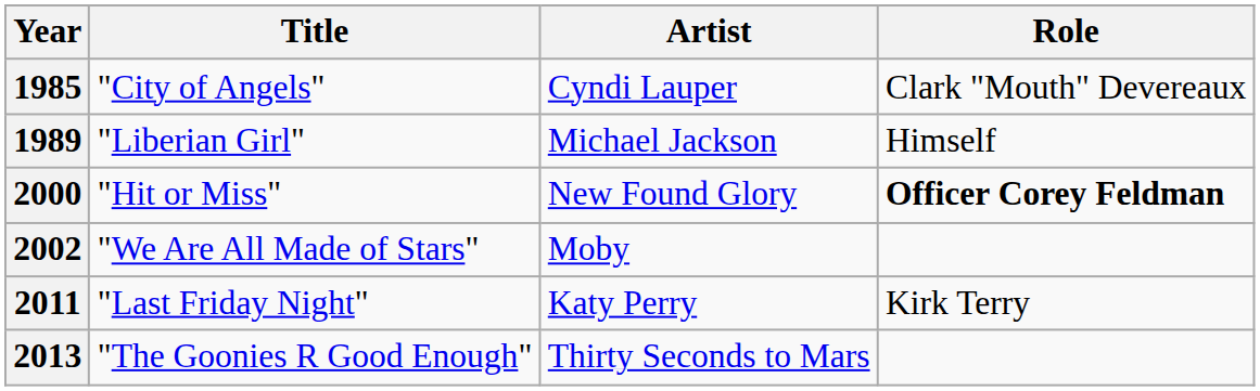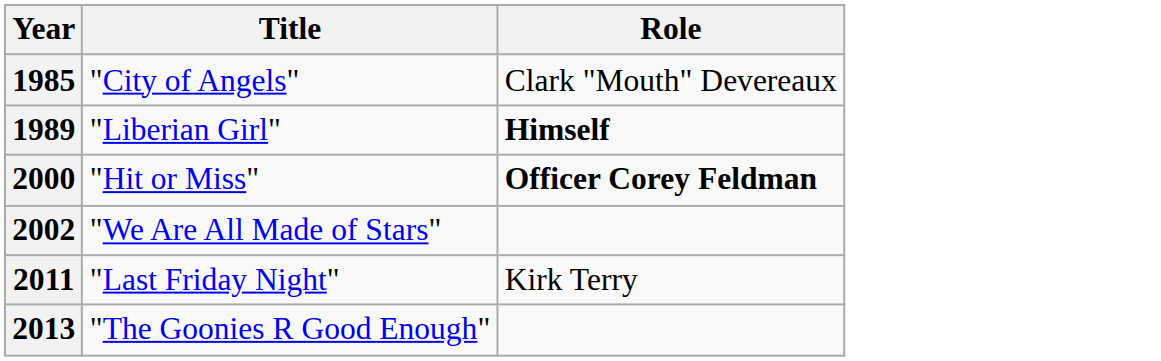 <table class="wikitable plainrowheaders">
 <tr>
 <th scope="col">Year</th>
 <th scope="col">Title</th>
-<th scope="col">Artist</th>
 <th scope="col">Role</th>
 </tr>
 <tr>
 <th scope="row">1985</th>
 <td>"<a href='#'>City of Angels</a>"</td>
-<td><a href='#'>Cyndi Lauper</a></td>
 <td>Clark "Mouth" Devereaux</td>
 </tr>
 <tr>
 <th scope="row">1989</th>
 <td>"<a href='#'>Liberian Girl</a>"</td>
-<td><a href='#'>Michael Jackson</a></td>
-<td>Himself</td>
+<td><strong>Himself</strong></td>
 </tr>
 <tr>
 <th scope="row">2000</th>
 <td>"<a href='#'>Hit or Miss</a>"</td>
-<td><a href='#'>New Found Glory</a></td>
 <td><strong>Officer Corey Feldman</strong></td>
 </tr>
 <tr>
 <th scope="row">2002</th>
 <td>"<a href='#'>We Are All Made of Stars</a>"</td>
-<td><a href='#'>Moby</a></td>
 <td></td>
 </tr>
 <tr>
 <th scope="row">2011</th>
 <td>"<a href='#'>Last Friday Night</a>"</td>
-<td><a href='#'>Katy Perry</a></td>
 <td>Kirk Terry</td>
 </tr>
 <tr>
 <th scope="row">2013</th>
 <td>"<a href='#'>The Goonies R Good Enough</a>"</td>
-<td><a href='#'>Thirty Seconds to Mars</a></td>
 <td></td>
 </tr>
 </table>
